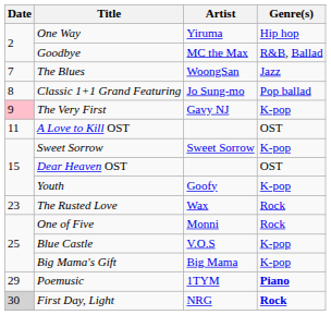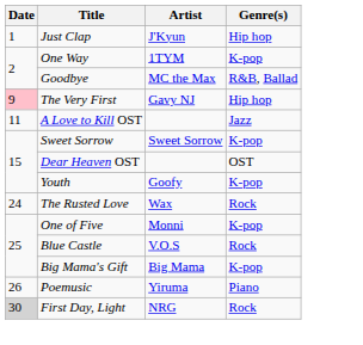 <table class="wikitable" style="text-align: left;">
 <tr>
 <th>Date</th>
 <th>Title</th>
 <th>Artist</th>
 <th>Genre(s)</th>
 </tr>
 <tr>
+<td>1</td>
+<td><em>Just Clap</em></td>
+<td><a href='#'>J'Kyun</a></td>
+<td><a href='#'>Hip hop</a></td>
+</tr>
+<tr>
 <td rowspan="2">2</td>
 <td><em>One Way</em></td>
-<td><a href='#'>Yiruma</a></td>
-<td><a href='#'>Hip hop</a></td>
+<td><a href='#'>1TYM</a></td>
+<td><a href='#'>K-pop</a></td>
 </tr>
 <tr>
 <td><em>Goodbye</em></td>
 <td><a href='#'>MC the Max</a></td>
 <td><a href='#'>R&B</a>, <a href='#'>Ballad</a></td>
 </tr>
 <tr>
-<td>7</td>
-<td><em>The Blues</em></td>
-<td><a href='#'>WoongSan</a></td>
-<td><a href='#'>Jazz</a></td>
-</tr>
-<tr>
-<td>8</td>
-<td><em>Classic 1+1 Grand Featuring</em></td>
-<td><a href='#'>Jo Sung-mo</a></td>
-<td><a href='#'>Pop ballad</a></td>
-</tr>
-<tr>
 <td rowspan="1" style="background: pink;">9</td>
 <td><em>The Very First</em></td>
 <td><a href='#'>Gavy NJ</a></td>
-<td><a href='#'>K-pop</a></td>
+<td><a href='#'>Hip hop</a></td>
 </tr>
 <tr>
 <td>11</td>
 <td><em><a href='#'>A Love to Kill</a></em> OST</td>
 <td></td>
-<td>OST</td>
+<td><a href='#'>Jazz</a></td>
 </tr>
 <tr>
 <td rowspan="3">15</td>
 <td><em>Sweet Sorrow</em></td>
 <td><a href='#'>Sweet Sorrow</a></td>
 <td><a href='#'>K-pop</a></td>
 </tr>
 <tr>
 <td><em><a href='#'>Dear Heaven</a></em> OST</td>
 <td></td>
 <td>OST</td>
 </tr>
 <tr>
 <td><em>Youth</em></td>
 <td><a href='#'>Goofy</a></td>
 <td><a href='#'>K-pop</a></td>
 </tr>
 <tr>
-<td>23</td>
+<td>24</td>
 <td><em>The Rusted Love</em></td>
 <td><a href='#'>Wax</a></td>
 <td><a href='#'>Rock</a></td>
 </tr>
 <tr>
 <td rowspan="3">25</td>
 <td><em>One of Five</em></td>
 <td><a href='#'>Monni</a></td>
-<td><a href='#'>Rock</a></td>
+<td><a href='#'>K-pop</a></td>
 </tr>
 <tr>
 <td><em>Blue Castle</em></td>
 <td><a href='#'>V.O.S</a></td>
-<td><a href='#'>K-pop</a></td>
+<td><a href='#'>Rock</a></td>
 </tr>
 <tr>
 <td><em>Big Mama's Gift</em></td>
 <td><a href='#'>Big Mama</a></td>
 <td><a href='#'>K-pop</a></td>
 </tr>
 <tr>
-<td>29</td>
+<td>26</td>
 <td><em>Poemusic</em></td>
-<td><a href='#'>1TYM</a></td>
-<td><strong><a href='#'>Piano</a></strong></td>
+<td><a href='#'>Yiruma</a></td>
+<td><a href='#'>Piano</a></td>
 </tr>
 <tr>
 <td style="background: lightgrey;">30</td>
 <td><em>First Day, Light</em></td>
 <td><a href='#'>NRG</a></td>
-<td><strong><a href='#'>Rock</a></strong></td>
+<td><a href='#'>Rock</a></td>
 </tr>
 </table>
